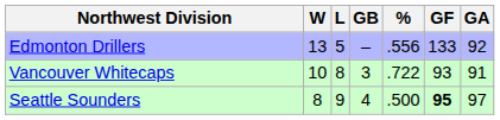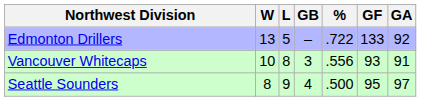 <table class="wikitable" style="text-align:center">
 <tr>
 <th style="width:17em">Northwest Division</th>
 <th>W</th>
 <th>L</th>
 <th>GB</th>
 <th>%</th>
 <th>GF</th>
 <th>GA</th>
 </tr>
 <tr bgcolor="#B3B7FF" align=center>
 <td align=left><a href='#'>Edmonton Drillers</a></td>
 <td>13</td>
 <td>5</td>
 <td>–</td>
-<td>.556</td>
+<td>.722</td>
 <td>133</td>
 <td>92</td>
 </tr>
 <tr bgcolor=#ccffcc>
 <td align=left><a href='#'>Vancouver Whitecaps</a></td>
 <td>10</td>
 <td>8</td>
 <td>3</td>
-<td>.722</td>
+<td>.556</td>
 <td>93</td>
 <td>91</td>
 </tr>
 <tr bgcolor=#ccffcc>
 <td align=left><a href='#'>Seattle Sounders</a></td>
 <td>8</td>
 <td>9</td>
 <td>4</td>
 <td>.500</td>
-<td><strong>95</strong></td>
+<td>95</td>
 <td>97</td>
 </tr>
 </table>
